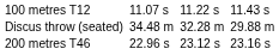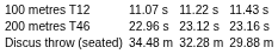 <table>
 <tr>
 <td>100 metres T12</td>
 <td></td>
 <td>11.07 s</td>
 <td></td>
 <td>11.22 s</td>
 <td></td>
 <td>11.43 s</td>
 </tr>
 <tr>
+<td>200 metres T46</td>
+<td></td>
+<td>22.96 s</td>
+<td></td>
+<td>23.12 s</td>
+<td></td>
+<td>23.16 s</td>
+</tr>
+<tr>
 <td>Discus throw (seated)</td>
 <td></td>
 <td>34.48 m</td>
 <td></td>
 <td>32.28 m</td>
 <td></td>
 <td>29.88 m</td>
 </tr>
-<tr>
-<td>200 metres T46</td>
-<td></td>
-<td>22.96 s</td>
-<td></td>
-<td>23.12 s</td>
-<td></td>
-<td>23.16 s</td>
-</tr>
 </table>
